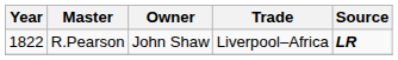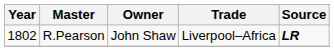 <table class=" wikitable">
 <tr>
 <th>Year</th>
 <th>Master</th>
 <th>Owner</th>
 <th>Trade</th>
 <th>Source</th>
 </tr>
 <tr>
-<td>1822</td>
+<td>1802</td>
 <td>R.Pearson</td>
 <td>John Shaw</td>
 <td>Liverpool–Africa</td>
 <td><strong><em>LR</em></strong></td>
 </tr>
 <tr>
 </tr>
 </table>
